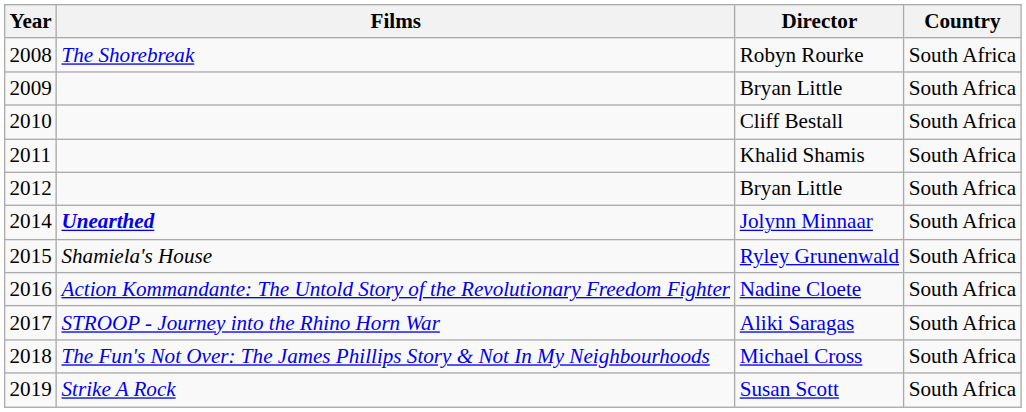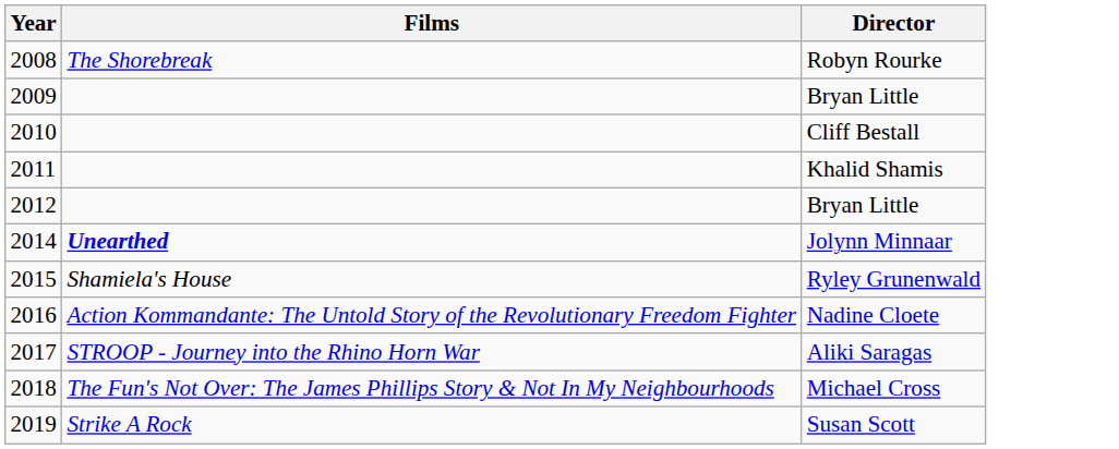 <table class="wikitable">
 <tr>
 <th>Year</th>
 <th>Films</th>
 <th>Director</th>
-<th>Country</th>
 </tr>
 <tr>
 <td>2008</td>
 <td><em><a href='#'>The Shorebreak</a></em></td>
 <td>Robyn Rourke</td>
-<td>South Africa</td>
 </tr>
 <tr>
 <td>2009</td>
 <td></td>
 <td>Bryan Little</td>
-<td>South Africa</td>
 </tr>
 <tr>
 <td>2010</td>
 <td></td>
 <td>Cliff Bestall</td>
-<td>South Africa</td>
 </tr>
 <tr>
 <td>2011</td>
 <td></td>
 <td>Khalid Shamis</td>
-<td>South Africa</td>
 </tr>
 <tr>
 <td>2012</td>
 <td></td>
 <td>Bryan Little</td>
-<td>South Africa</td>
 </tr>
 <tr>
 <td>2014</td>
 <td><strong><em><a href='#'>Unearthed</a></em></strong></td>
 <td><a href='#'>Jolynn Minnaar</a></td>
-<td>South Africa</td>
 </tr>
 <tr>
 <td>2015</td>
 <td><em>Shamiela's House</em></td>
 <td><a href='#'>Ryley Grunenwald</a></td>
-<td>South Africa</td>
 </tr>
 <tr>
 <td>2016</td>
 <td><em><a href='#'>Action Kommandante: The Untold Story of the Revolutionary Freedom Fighter</a></em></td>
 <td><a href='#'>Nadine Cloete</a></td>
-<td>South Africa</td>
 </tr>
 <tr>
 <td>2017</td>
 <td><em><a href='#'>STROOP - Journey into the Rhino Horn War</a></em></td>
 <td><a href='#'>Aliki Saragas</a></td>
-<td>South Africa</td>
 </tr>
 <tr>
 <td>2018</td>
 <td><em><a href='#'>The Fun's Not Over: The James Phillips Story & Not In My Neighbourhoods</a></em></td>
 <td><a href='#'>Michael Cross</a></td>
-<td>South Africa</td>
 </tr>
 <tr>
 <td>2019</td>
 <td><em><a href='#'>Strike A Rock</a></em></td>
 <td><a href='#'>Susan Scott</a></td>
-<td>South Africa</td>
 </tr>
 </table>
